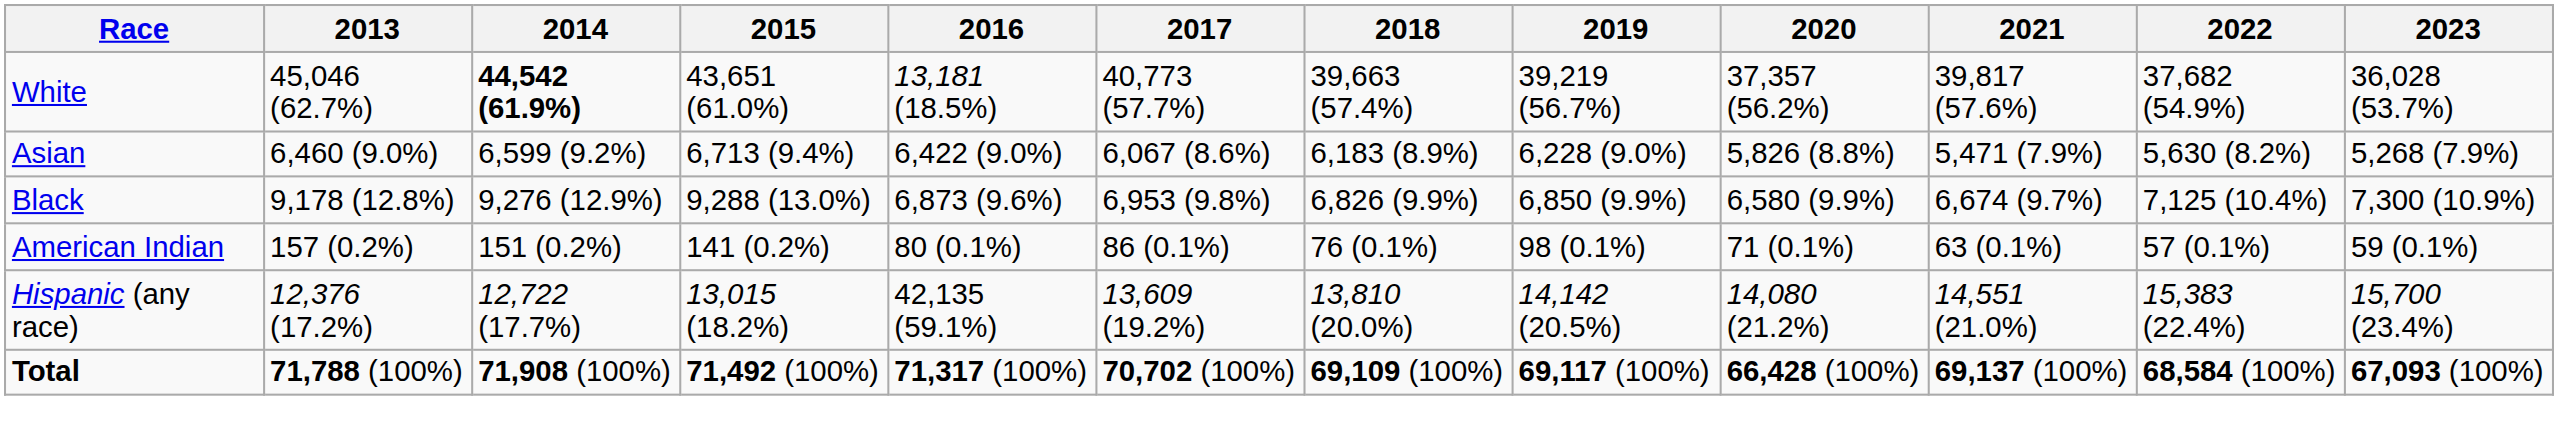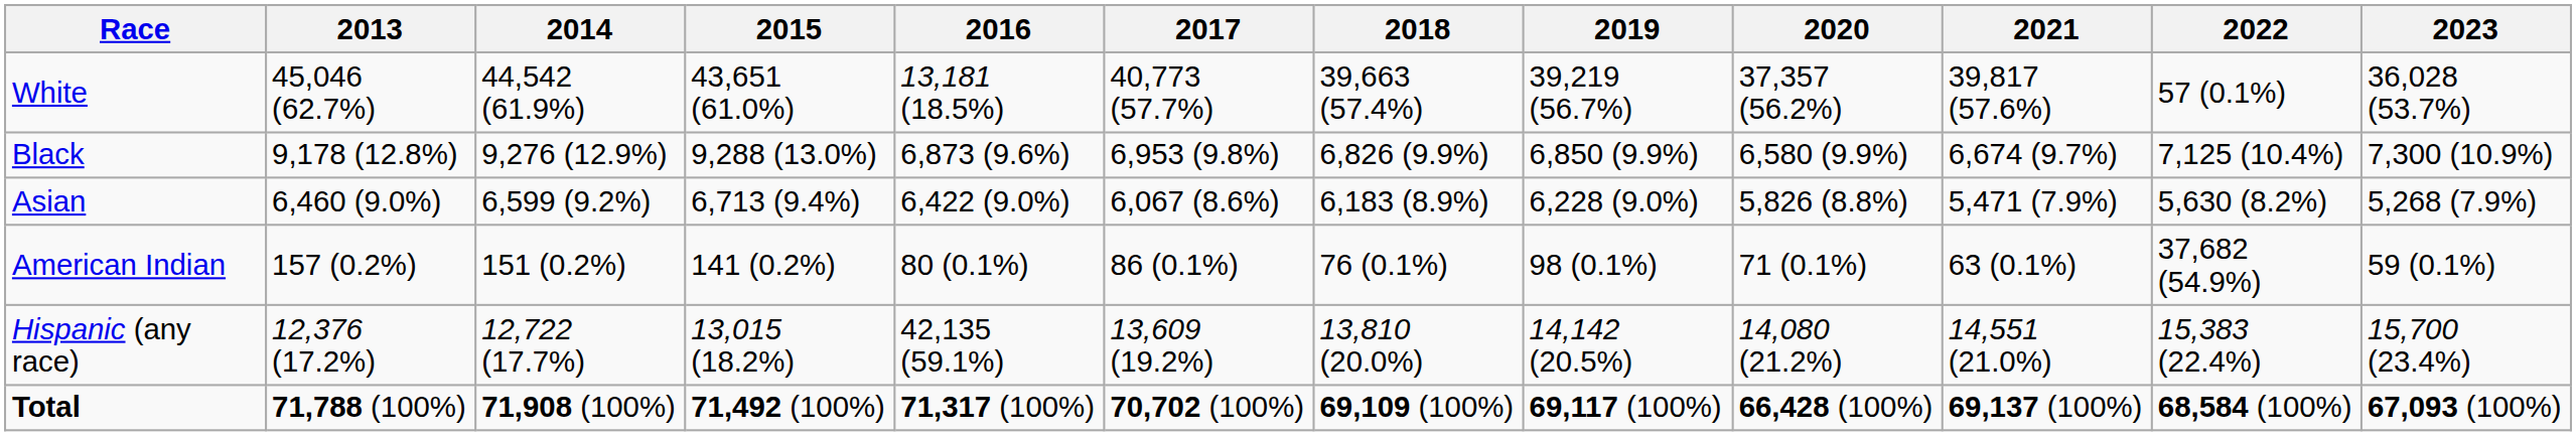 <table class="wikitable" style="font-size: 90%;">
 <tr>
 <th><a href='#'>Race</a></th>
 <th>2013</th>
 <th>2014</th>
 <th>2015</th>
 <th>2016</th>
 <th>2017</th>
 <th>2018</th>
 <th>2019</th>
 <th>2020</th>
 <th>2021</th>
 <th>2022</th>
 <th>2023</th>
 </tr>
 <tr>
 <td><a href='#'>White</a></td>
 <td>45,046 (62.7%)</td>
-<td><strong>44,542 (61.9%)</strong></td>
+<td>44,542 (61.9%)</td>
 <td>43,651 (61.0%)</td>
 <td><em>13,181</em> (18.5%)</td>
 <td>40,773 (57.7%)</td>
 <td>39,663 (57.4%)</td>
 <td>39,219 (56.7%)</td>
 <td>37,357 (56.2%)</td>
 <td>39,817 (57.6%)</td>
-<td>37,682 (54.9%)</td>
+<td>57 (0.1%)</td>
 <td>36,028 (53.7%)</td>
+</tr>
+<tr>
+<td><a href='#'>Black</a></td>
+<td>9,178 (12.8%)</td>
+<td>9,276 (12.9%)</td>
+<td>9,288 (13.0%)</td>
+<td>6,873 (9.6%)</td>
+<td>6,953 (9.8%)</td>
+<td>6,826 (9.9%)</td>
+<td>6,850 (9.9%)</td>
+<td>6,580 (9.9%)</td>
+<td>6,674 (9.7%)</td>
+<td>7,125 (10.4%)</td>
+<td>7,300 (10.9%)</td>
 </tr>
 <tr>
 <td><a href='#'>Asian</a></td>
 <td>6,460 (9.0%)</td>
 <td>6,599 (9.2%)</td>
 <td>6,713 (9.4%)</td>
 <td>6,422 (9.0%)</td>
 <td>6,067 (8.6%)</td>
 <td>6,183 (8.9%)</td>
 <td>6,228 (9.0%)</td>
 <td>5,826 (8.8%)</td>
 <td>5,471 (7.9%)</td>
 <td>5,630 (8.2%)</td>
 <td>5,268 (7.9%)</td>
 </tr>
 <tr>
-<td><a href='#'>Black</a></td>
-<td>9,178 (12.8%)</td>
-<td>9,276 (12.9%)</td>
-<td>9,288 (13.0%)</td>
-<td>6,873 (9.6%)</td>
-<td>6,953 (9.8%)</td>
-<td>6,826 (9.9%)</td>
-<td>6,850 (9.9%)</td>
-<td>6,580 (9.9%)</td>
-<td>6,674 (9.7%)</td>
-<td>7,125 (10.4%)</td>
-<td>7,300 (10.9%)</td>
-</tr>
-<tr>
 <td><a href='#'>American Indian</a></td>
 <td>157 (0.2%)</td>
 <td>151 (0.2%)</td>
 <td>141 (0.2%)</td>
 <td>80 (0.1%)</td>
 <td>86 (0.1%)</td>
 <td>76 (0.1%)</td>
 <td>98 (0.1%)</td>
 <td>71 (0.1%)</td>
 <td>63 (0.1%)</td>
-<td>57 (0.1%)</td>
+<td>37,682 (54.9%)</td>
 <td>59 (0.1%)</td>
 </tr>
 <tr>
 <td><em><a href='#'>Hispanic</a></em> (any race)</td>
 <td><em>12,376</em> (17.2%)</td>
 <td><em>12,722</em> (17.7%)</td>
 <td><em>13,015</em> (18.2%)</td>
 <td>42,135 (59.1%)</td>
 <td><em>13,609</em> (19.2%)</td>
 <td><em>13,810</em> (20.0%)</td>
 <td><em>14,142</em> (20.5%)</td>
 <td><em>14,080</em> (21.2%)</td>
 <td><em>14,551</em> (21.0%)</td>
 <td><em>15,383</em> (22.4%)</td>
 <td><em>15,700</em> (23.4%)</td>
 </tr>
 <tr>
 <td><strong>Total</strong></td>
 <td><strong>71,788</strong> (100%)</td>
 <td><strong>71,908</strong> (100%)</td>
 <td><strong>71,492</strong> (100%)</td>
 <td><strong>71,317</strong> (100%)</td>
 <td><strong>70,702</strong> (100%)</td>
 <td><strong>69,109</strong> (100%)</td>
 <td><strong>69,117</strong> (100%)</td>
 <td><strong>66,428</strong> (100%)</td>
 <td><strong>69,137</strong> (100%)</td>
 <td><strong>68,584</strong> (100%)</td>
 <td><strong>67,093</strong> (100%)</td>
 </tr>
 </table>
